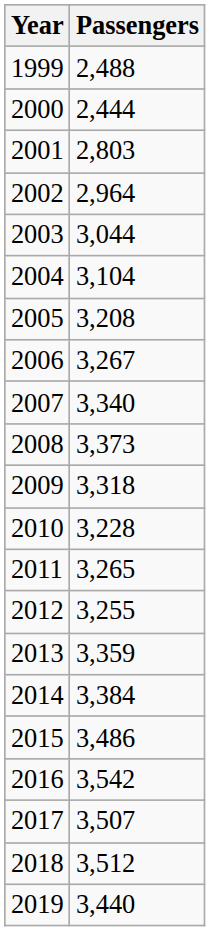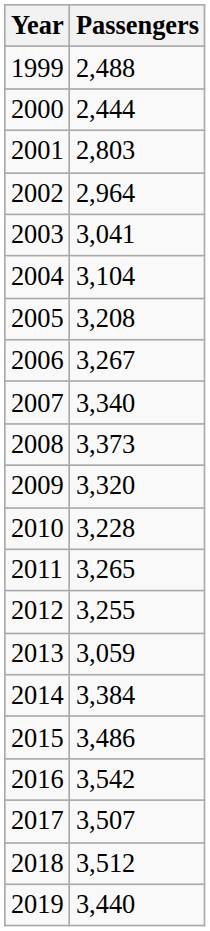 <table class="wikitable">
 <tr>
 <th>Year</th>
 <th>Passengers</th>
 </tr>
 <tr>
 <td>1999</td>
 <td>2,488</td>
 </tr>
 <tr>
 <td>2000</td>
 <td>2,444</td>
 </tr>
 <tr>
 <td>2001</td>
 <td>2,803</td>
 </tr>
 <tr>
 <td>2002</td>
 <td>2,964</td>
 </tr>
 <tr>
 <td>2003</td>
-<td>3,044</td>
+<td>3,041</td>
 </tr>
 <tr>
 <td>2004</td>
 <td>3,104</td>
 </tr>
 <tr>
 <td>2005</td>
 <td>3,208</td>
 </tr>
 <tr>
 <td>2006</td>
 <td>3,267</td>
 </tr>
 <tr>
 <td>2007</td>
 <td>3,340</td>
 </tr>
 <tr>
 <td>2008</td>
 <td>3,373</td>
 </tr>
 <tr>
 <td>2009</td>
-<td>3,318</td>
+<td>3,320</td>
 </tr>
 <tr>
 <td>2010</td>
 <td>3,228</td>
 </tr>
 <tr>
 <td>2011</td>
 <td>3,265</td>
 </tr>
 <tr>
 <td>2012</td>
 <td>3,255</td>
 </tr>
 <tr>
 <td>2013</td>
-<td>3,359</td>
+<td>3,059</td>
 </tr>
 <tr>
 <td>2014</td>
 <td>3,384</td>
 </tr>
 <tr>
 <td>2015</td>
 <td>3,486</td>
 </tr>
 <tr>
 <td>2016</td>
 <td>3,542</td>
 </tr>
 <tr>
 <td>2017</td>
 <td>3,507</td>
 </tr>
 <tr>
 <td>2018</td>
 <td>3,512</td>
 </tr>
 <tr>
 <td>2019</td>
 <td>3,440</td>
 </tr>
 </table>
